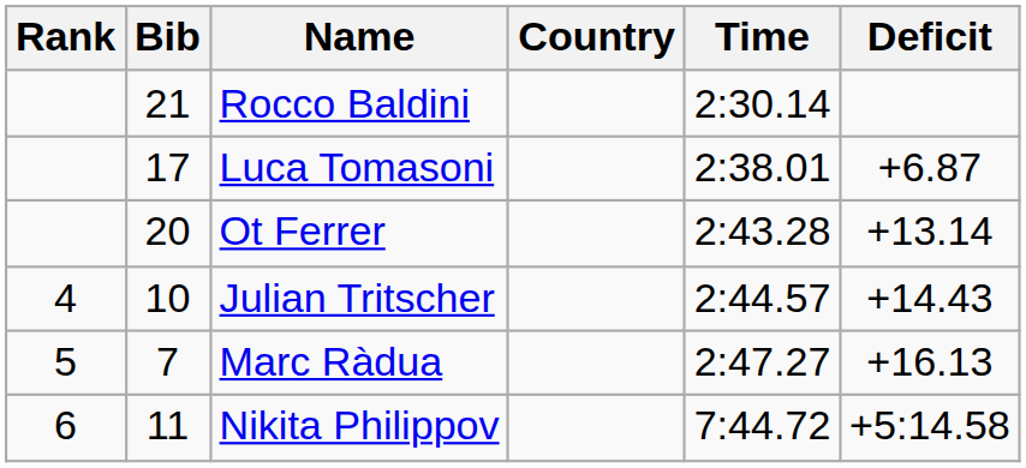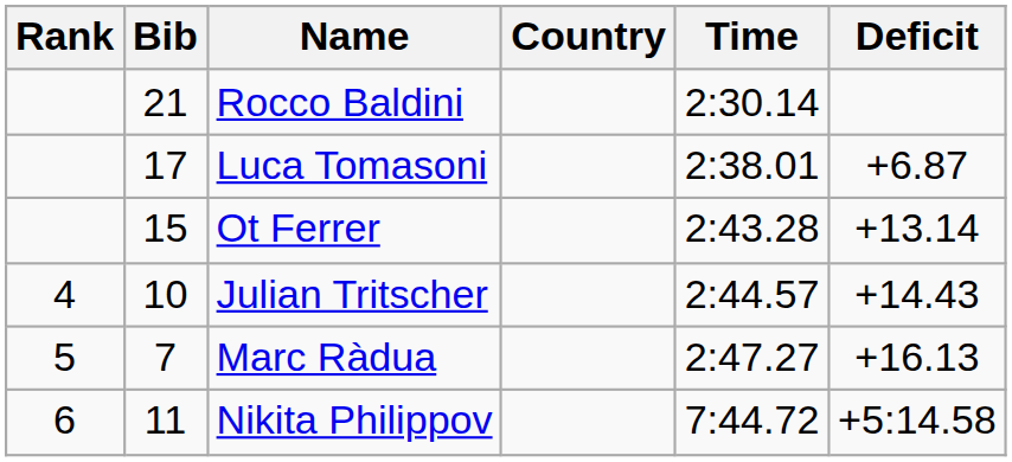 <table class="wikitable" style="text-align:center;">
 <tr>
 <th>Rank</th>
 <th>Bib</th>
 <th>Name</th>
 <th>Country</th>
 <th>Time</th>
 <th>Deficit</th>
 </tr>
 <tr>
 <td></td>
 <td>21</td>
 <td align=left><a href='#'>Rocco Baldini</a></td>
 <td align=left></td>
 <td>2:30.14</td>
 <td></td>
 </tr>
 <tr>
 <td></td>
 <td>17</td>
 <td align=left><a href='#'>Luca Tomasoni</a></td>
 <td align=left></td>
 <td>2:38.01</td>
 <td>+6.87</td>
 </tr>
 <tr>
 <td></td>
-<td>20</td>
+<td>15</td>
 <td align=left><a href='#'>Ot Ferrer</a></td>
 <td align=left></td>
 <td>2:43.28</td>
 <td>+13.14</td>
 </tr>
 <tr>
 <td>4</td>
 <td>10</td>
 <td align=left><a href='#'>Julian Tritscher</a></td>
 <td align=left></td>
 <td>2:44.57</td>
 <td>+14.43</td>
 </tr>
 <tr>
 <td>5</td>
 <td>7</td>
 <td align=left><a href='#'>Marc Ràdua</a></td>
 <td align=left></td>
 <td>2:47.27</td>
 <td>+16.13</td>
 </tr>
 <tr>
 <td>6</td>
 <td>11</td>
 <td align=left><a href='#'>Nikita Philippov</a></td>
 <td align=left></td>
 <td>7:44.72</td>
 <td>+5:14.58</td>
 </tr>
 </table>
